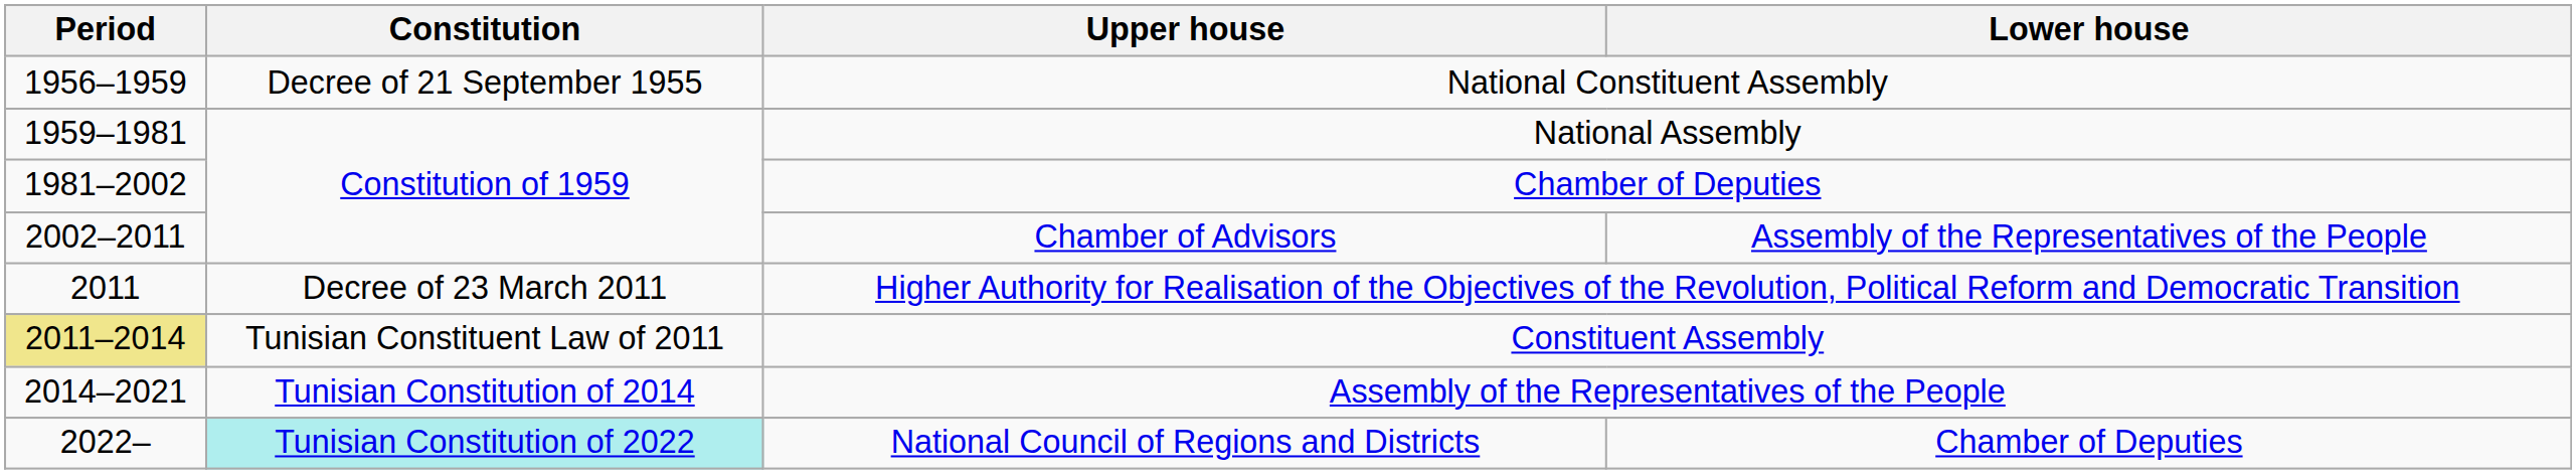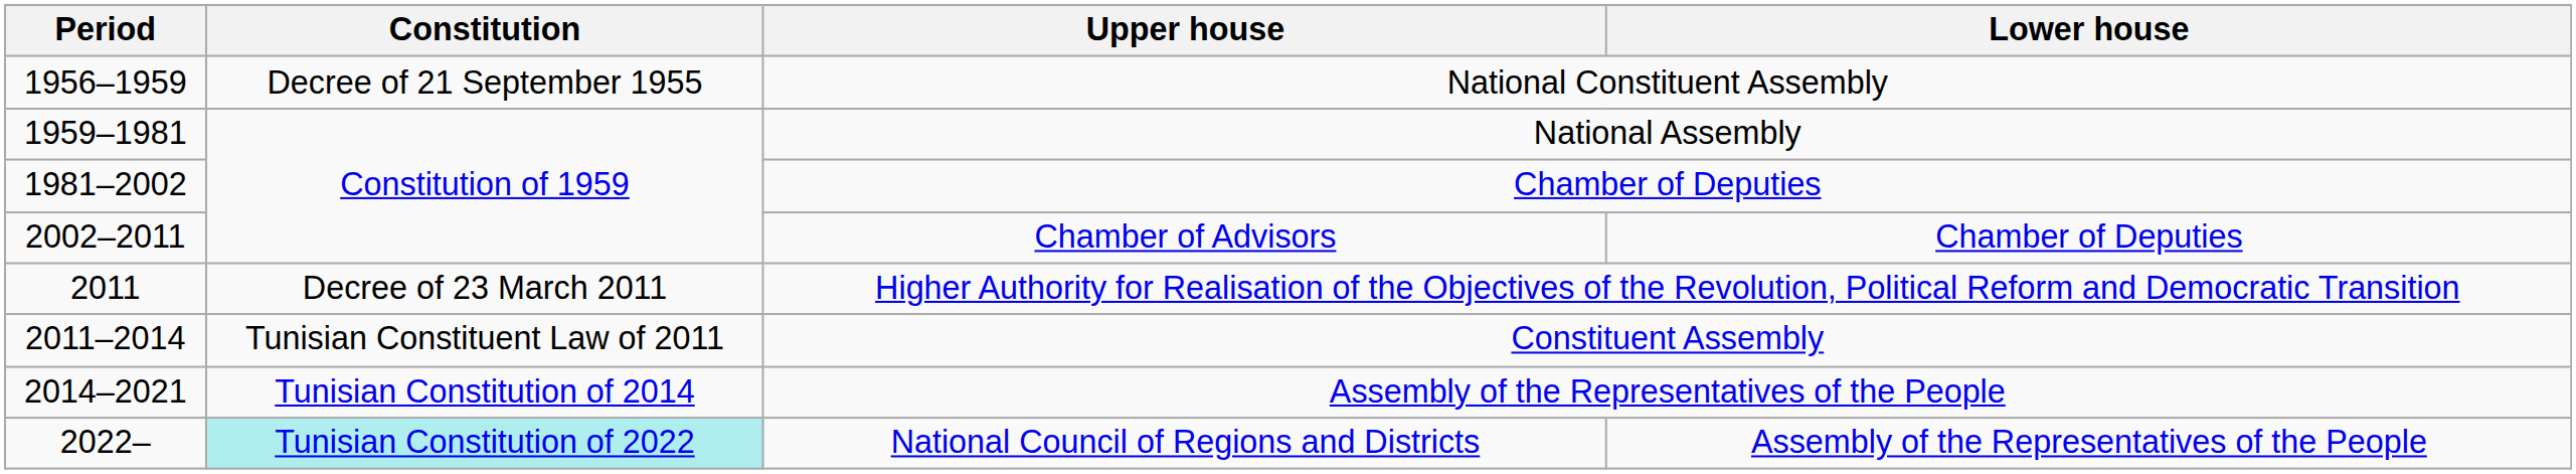 <table class="wikitable" style="width:100%;text-align:center">
 <tr>
 <th>Period</th>
 <th>Constitution</th>
 <th>Upper house</th>
 <th>Lower house</th>
 </tr>
 <tr>
 <td>1956–1959</td>
 <td>Decree of 21 September 1955</td>
 <td colspan="2">National Constituent Assembly</td>
 </tr>
 <tr>
 <td>1959–1981</td>
 <td rowspan="3"><a href='#'>Constitution of 1959</a></td>
 <td colspan="2">National Assembly</td>
 </tr>
 <tr>
 <td>1981–2002</td>
 <td colspan="2"><a href='#'>Chamber of Deputies</a></td>
 </tr>
 <tr>
 <td>2002–2011</td>
 <td><a href='#'>Chamber of Advisors</a></td>
-<td><a href='#'>Assembly of the Representatives of the People</a></td>
+<td><a href='#'>Chamber of Deputies</a></td>
 </tr>
 <tr>
 <td>2011</td>
 <td>Decree of 23 March 2011</td>
 <td colspan="2"><a href='#'>Higher Authority for Realisation of the Objectives of the Revolution, Political Reform and Democratic Transition</a></td>
 </tr>
 <tr>
-<td style="background: khaki;">2011–2014</td>
+<td>2011–2014</td>
 <td>Tunisian Constituent Law of 2011</td>
 <td colspan="2"><a href='#'>Constituent Assembly</a></td>
 </tr>
 <tr>
 <td>2014–2021</td>
 <td><a href='#'>Tunisian Constitution of 2014</a></td>
 <td colspan="2"><a href='#'>Assembly of the Representatives of the People</a></td>
 </tr>
 <tr>
 <td>2022–</td>
 <td style="background: paleturquoise;"><a href='#'>Tunisian Constitution of 2022</a></td>
 <td><a href='#'>National Council of Regions and Districts</a></td>
-<td><a href='#'>Chamber of Deputies</a></td>
+<td><a href='#'>Assembly of the Representatives of the People</a></td>
 </tr>
 </table>
